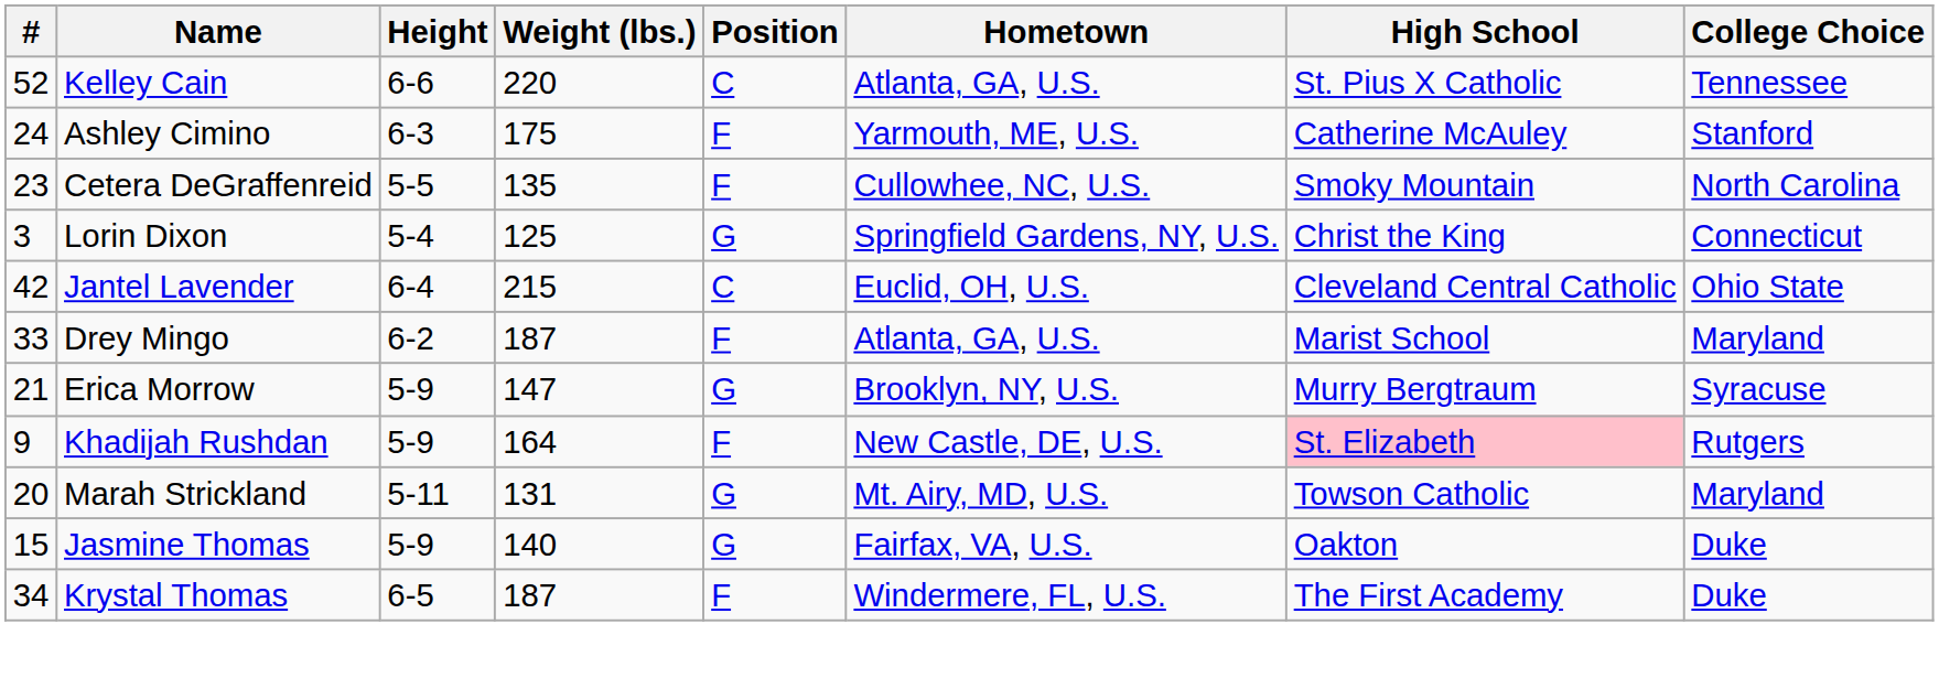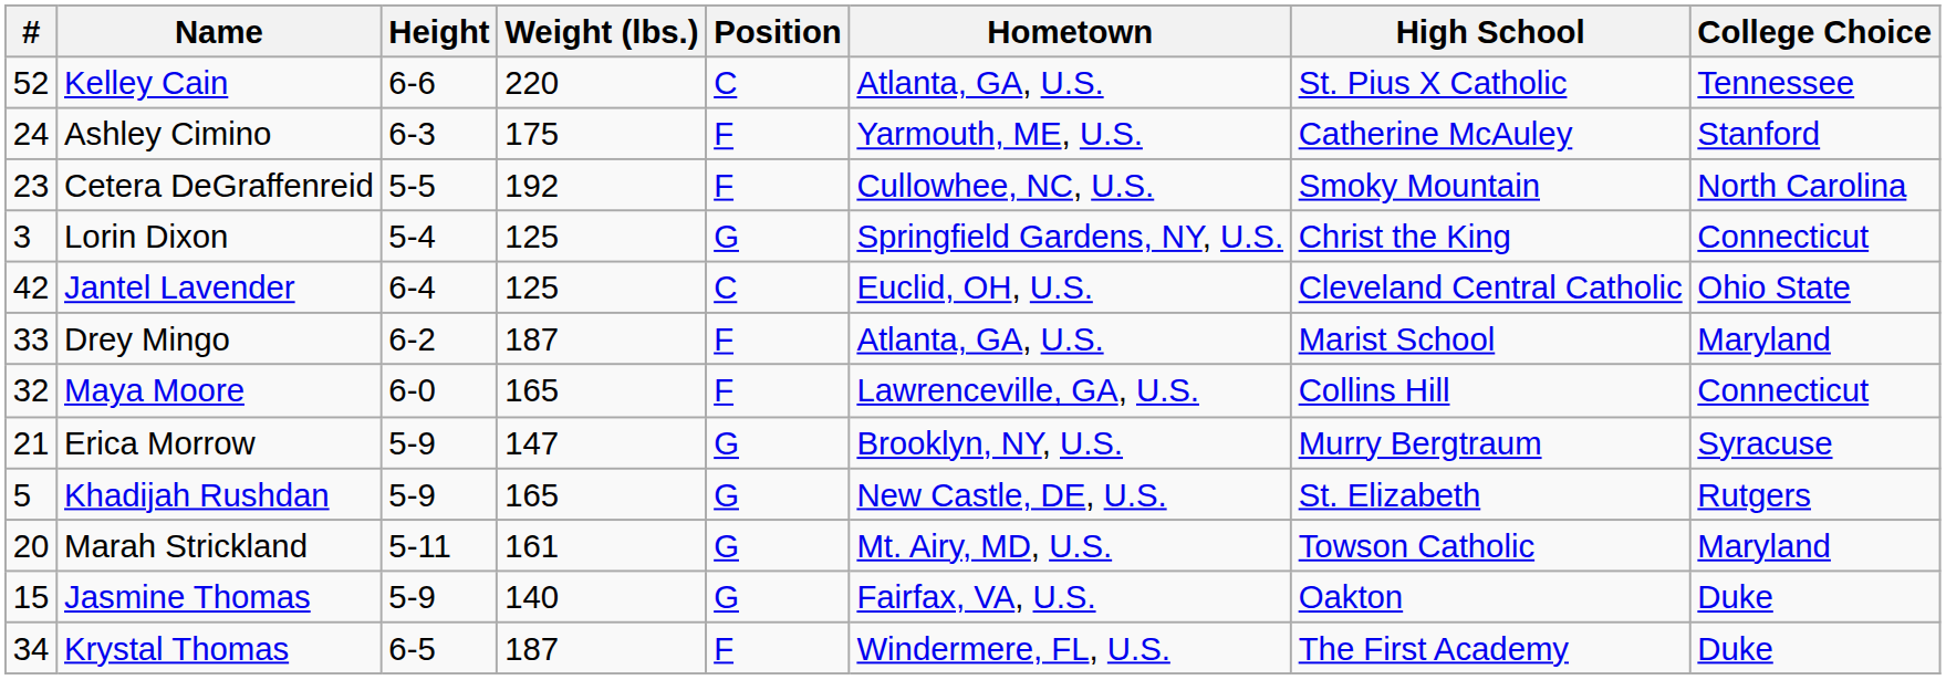 <table class="wikitable sortable" style="font-size: 95%;">
 <tr>
 <th>#</th>
 <th>Name</th>
 <th>Height</th>
 <th>Weight (lbs.)</th>
 <th>Position</th>
 <th>Hometown</th>
 <th>High School</th>
 <th>College Choice</th>
 </tr>
 <tr>
 <td>52</td>
 <td><a href='#'>Kelley Cain</a></td>
 <td>6-6</td>
 <td>220</td>
 <td><a href='#'>C</a></td>
 <td><a href='#'>Atlanta, GA</a>, <a href='#'>U.S.</a></td>
 <td><a href='#'>St. Pius X Catholic</a></td>
 <td><a href='#'>Tennessee</a></td>
 </tr>
 <tr>
 <td>24</td>
 <td>Ashley Cimino</td>
 <td>6-3</td>
 <td>175</td>
 <td><a href='#'>F</a></td>
 <td><a href='#'>Yarmouth, ME</a>, <a href='#'>U.S.</a></td>
 <td><a href='#'>Catherine McAuley</a></td>
 <td><a href='#'>Stanford</a></td>
 </tr>
 <tr>
 <td>23</td>
 <td>Cetera DeGraffenreid</td>
 <td>5-5</td>
-<td>135</td>
+<td>192</td>
 <td><a href='#'>F</a></td>
 <td><a href='#'>Cullowhee, NC</a>, <a href='#'>U.S.</a></td>
 <td><a href='#'>Smoky Mountain</a></td>
 <td><a href='#'>North Carolina</a></td>
 </tr>
 <tr>
 <td>3</td>
 <td>Lorin Dixon</td>
 <td>5-4</td>
 <td>125</td>
 <td><a href='#'>G</a></td>
 <td><a href='#'>Springfield Gardens, NY</a>, <a href='#'>U.S.</a></td>
 <td><a href='#'>Christ the King</a></td>
 <td><a href='#'>Connecticut</a></td>
 </tr>
 <tr>
 <td>42</td>
 <td><a href='#'>Jantel Lavender</a></td>
 <td>6-4</td>
-<td>215</td>
+<td>125</td>
 <td><a href='#'>C</a></td>
 <td><a href='#'>Euclid, OH</a>, <a href='#'>U.S.</a></td>
 <td><a href='#'>Cleveland Central Catholic</a></td>
 <td><a href='#'>Ohio State</a></td>
 </tr>
 <tr>
 <td>33</td>
 <td>Drey Mingo</td>
 <td>6-2</td>
 <td>187</td>
 <td><a href='#'>F</a></td>
 <td><a href='#'>Atlanta, GA</a>, <a href='#'>U.S.</a></td>
 <td><a href='#'>Marist School</a></td>
 <td><a href='#'>Maryland</a></td>
 </tr>
 <tr>
+<td>32</td>
+<td><a href='#'>Maya Moore</a></td>
+<td>6-0</td>
+<td>165</td>
+<td><a href='#'>F</a></td>
+<td><a href='#'>Lawrenceville, GA</a>, <a href='#'>U.S.</a></td>
+<td><a href='#'>Collins Hill</a></td>
+<td><a href='#'>Connecticut</a></td>
+</tr>
+<tr>
 <td>21</td>
 <td>Erica Morrow</td>
 <td>5-9</td>
 <td>147</td>
 <td><a href='#'>G</a></td>
 <td><a href='#'>Brooklyn, NY</a>, <a href='#'>U.S.</a></td>
 <td><a href='#'>Murry Bergtraum</a></td>
 <td><a href='#'>Syracuse</a></td>
 </tr>
 <tr>
-<td>9</td>
+<td>5</td>
 <td><a href='#'>Khadijah Rushdan</a></td>
 <td>5-9</td>
-<td>164</td>
-<td><a href='#'>F</a></td>
+<td>165</td>
+<td><a href='#'>G</a></td>
 <td><a href='#'>New Castle, DE</a>, <a href='#'>U.S.</a></td>
-<td style="background: pink;"><a href='#'>St. Elizabeth</a></td>
+<td><a href='#'>St. Elizabeth</a></td>
 <td><a href='#'>Rutgers</a></td>
 </tr>
 <tr>
 <td>20</td>
 <td>Marah Strickland</td>
 <td>5-11</td>
-<td>131</td>
+<td>161</td>
 <td><a href='#'>G</a></td>
 <td><a href='#'>Mt. Airy, MD</a>, <a href='#'>U.S.</a></td>
 <td><a href='#'>Towson Catholic</a></td>
 <td><a href='#'>Maryland</a></td>
 </tr>
 <tr>
 <td>15</td>
 <td><a href='#'>Jasmine Thomas</a></td>
 <td>5-9</td>
 <td>140</td>
 <td><a href='#'>G</a></td>
 <td><a href='#'>Fairfax, VA</a>, <a href='#'>U.S.</a></td>
 <td><a href='#'>Oakton</a></td>
 <td><a href='#'>Duke</a></td>
 </tr>
 <tr>
 <td>34</td>
 <td><a href='#'>Krystal Thomas</a></td>
 <td>6-5</td>
 <td>187</td>
 <td><a href='#'>F</a></td>
 <td><a href='#'>Windermere, FL</a>, <a href='#'>U.S.</a></td>
 <td><a href='#'>The First Academy</a></td>
 <td><a href='#'>Duke</a></td>
 </tr>
 </table>
